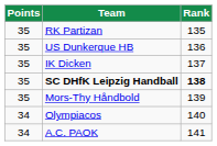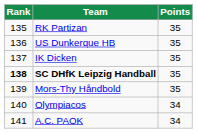 <table class="wikitable" style="text-align: center">
 <tr>
+<th style="color:#FFFFFF; background:#138B4A">Rank</th>
+<th style="color:#FFFFFF; background:#138B4A">Team</th>
 <th style="color:#FFFFFF; background:#138B4A">Points</th>
-<th style="color:#FFFFFF; background:#138B4A">Team</th>
-<th style="color:#FFFFFF; background:#138B4A">Rank</th>
 </tr>
 <tr>
+<td>135</td>
+<td align=left> <a href='#'>RK Partizan</a></td>
 <td>35</td>
-<td align=left> <a href='#'>RK Partizan</a></td>
-<td>135</td>
 </tr>
 <tr>
+<td>136</td>
+<td align=left> <a href='#'>US Dunkerque HB</a></td>
 <td>35</td>
-<td align=left> <a href='#'>US Dunkerque HB</a></td>
-<td>136</td>
 </tr>
 <tr>
+<td>137</td>
+<td align=left> <a href='#'>IK Dicken</a></td>
 <td>35</td>
-<td align=left> <a href='#'>IK Dicken</a></td>
-<td>137</td>
 </tr>
 <tr>
+<td><strong>138</strong></td>
+<td align=left> <strong>SC DHfK Leipzig Handball</strong></td>
 <td>35</td>
-<td align=left> <strong>SC DHfK Leipzig Handball</strong></td>
-<td><strong>138</strong></td>
 </tr>
 <tr>
+<td>139</td>
+<td align=left> <a href='#'>Mors-Thy Håndbold</a></td>
 <td>35</td>
-<td align=left> <a href='#'>Mors-Thy Håndbold</a></td>
-<td>139</td>
 </tr>
 <tr>
+<td>140</td>
+<td align=left> <a href='#'>Olympiacos</a></td>
 <td>34</td>
-<td align=left> <a href='#'>Olympiacos</a></td>
-<td>140</td>
 </tr>
 <tr>
+<td>141</td>
+<td align=left> <a href='#'>A.C. PAOK</a></td>
 <td>34</td>
-<td align=left> <a href='#'>A.C. PAOK</a></td>
-<td>141</td>
 </tr>
 </table>
